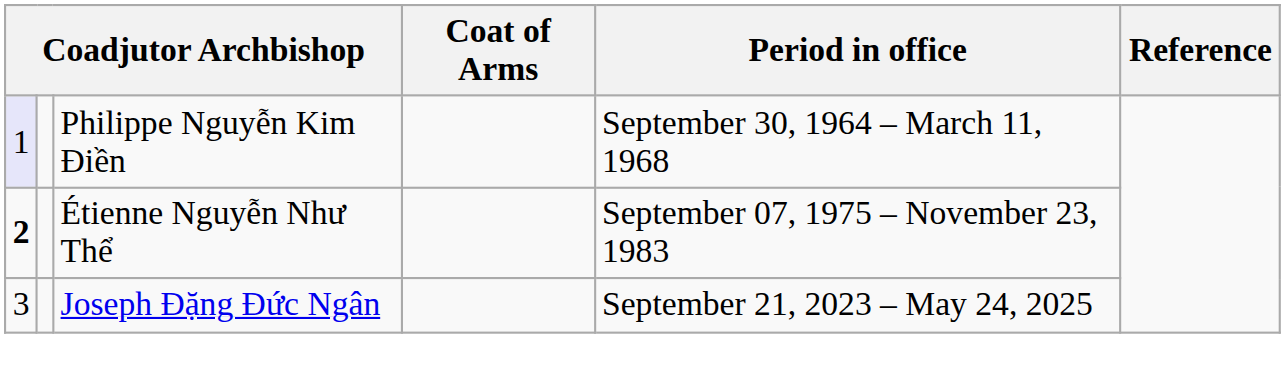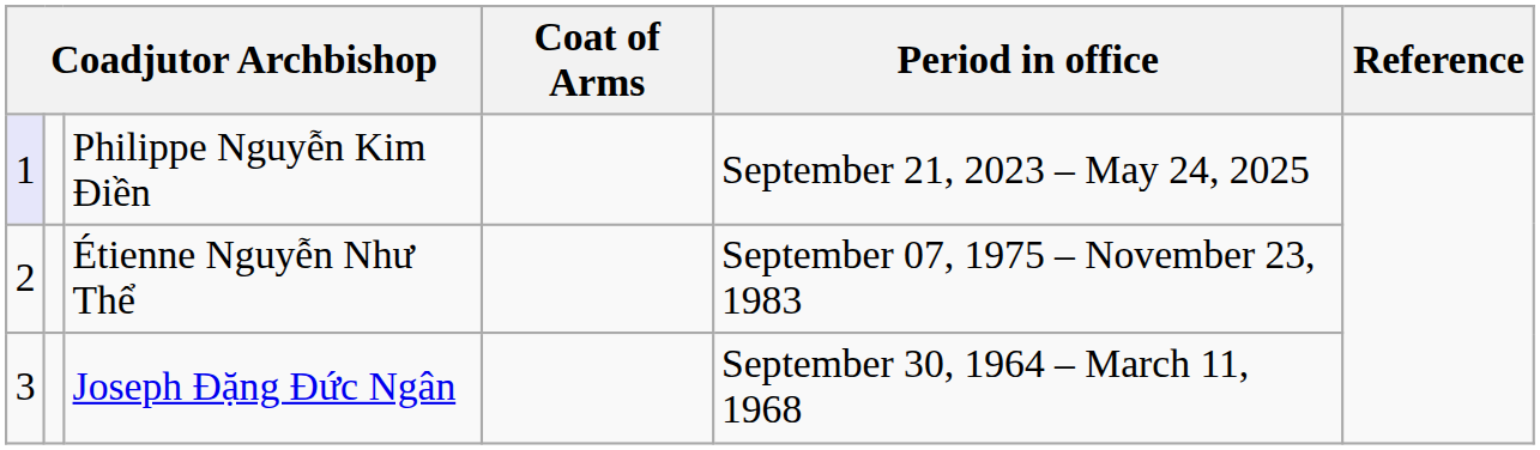 <table class="wikitable">
 <tr>
 <th colspan="3">Coadjutor Archbishop</th>
 <th>Coat of Arms</th>
 <th>Period in office</th>
 <th>Reference</th>
 </tr>
 <tr>
 <td style="background: lavender;">1</td>
 <td></td>
 <td>Philippe Nguyễn Kim Ðiền </td>
 <td></td>
-<td>September 30, 1964 – March 11, 1968</td>
+<td>September 21, 2023 – May 24, 2025</td>
 <td rowspan=3></td>
 </tr>
 <tr>
-<td><strong>2</strong></td>
+<td>2</td>
 <td></td>
 <td>Étienne Nguyễn Như Thể</td>
 <td></td>
 <td>September 07, 1975 – November 23, 1983</td>
 </tr>
 <tr>
 <td>3</td>
 <td></td>
 <td><a href='#'>Joseph Ðặng Ðức Ngân</a></td>
 <td></td>
-<td>September 21, 2023 – May 24, 2025</td>
+<td>September 30, 1964 – March 11, 1968</td>
 </tr>
 </table>
